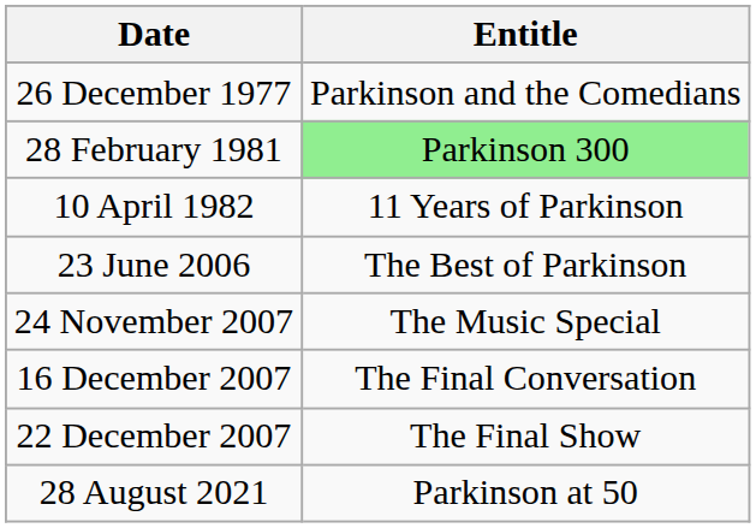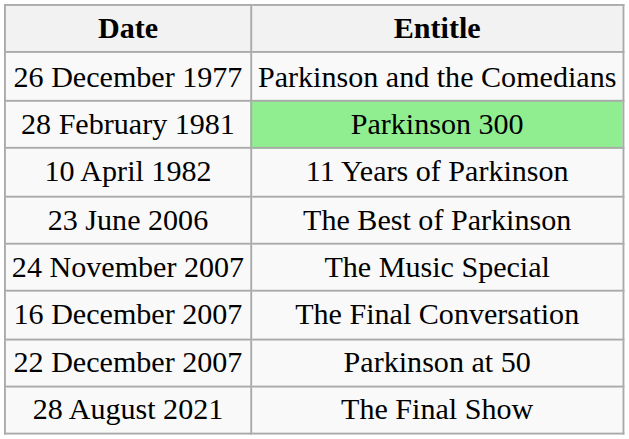 <table class="wikitable" style="text-align:center;">
 <tr>
 <th>Date</th>
 <th>Entitle</th>
 </tr>
 <tr>
 <td>26 December 1977</td>
 <td>Parkinson and the Comedians</td>
 </tr>
 <tr>
 <td>28 February 1981</td>
 <td style="background: lightgreen;">Parkinson 300</td>
 </tr>
 <tr>
 <td>10 April 1982</td>
 <td>11 Years of Parkinson</td>
 </tr>
 <tr>
 <td>23 June 2006</td>
 <td>The Best of Parkinson</td>
 </tr>
 <tr>
 <td>24 November 2007</td>
 <td>The Music Special</td>
 </tr>
 <tr>
 <td>16 December 2007</td>
 <td>The Final Conversation</td>
 </tr>
 <tr>
 <td>22 December 2007</td>
-<td>The Final Show</td>
+<td>Parkinson at 50</td>
 </tr>
 <tr>
 <td>28 August 2021</td>
-<td>Parkinson at 50</td>
+<td>The Final Show</td>
 </tr>
 </table>
